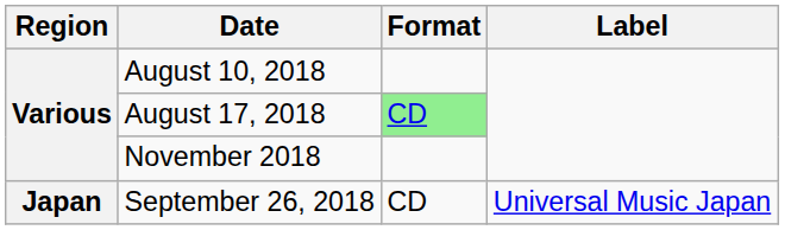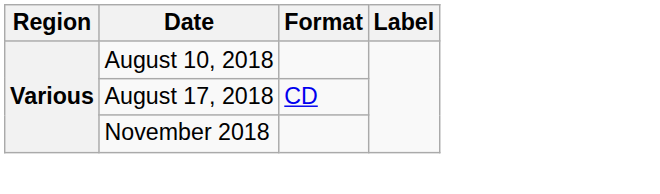 <table class="wikitable plainrowheaders">
 <tr>
 <th scope="col">Region</th>
 <th scope="col">Date</th>
 <th scope="col">Format</th>
 <th scope="col">Label</th>
 </tr>
 <tr>
 <th scope="row" rowspan="3">Various</th>
 <td>August 10, 2018</td>
 <td></td>
 <td rowspan="3"></td>
 </tr>
 <tr>
 <td>August 17, 2018</td>
-<td style="background: lightgreen;"><a href='#'>CD</a></td>
+<td><a href='#'>CD</a></td>
 </tr>
 <tr>
 <td>November 2018</td>
 <td></td>
 </tr>
-<tr>
-<th scope="row">Japan</th>
-<td>September 26, 2018</td>
-<td>CD</td>
-<td><a href='#'>Universal Music Japan</a></td>
-</tr>
 </table>
